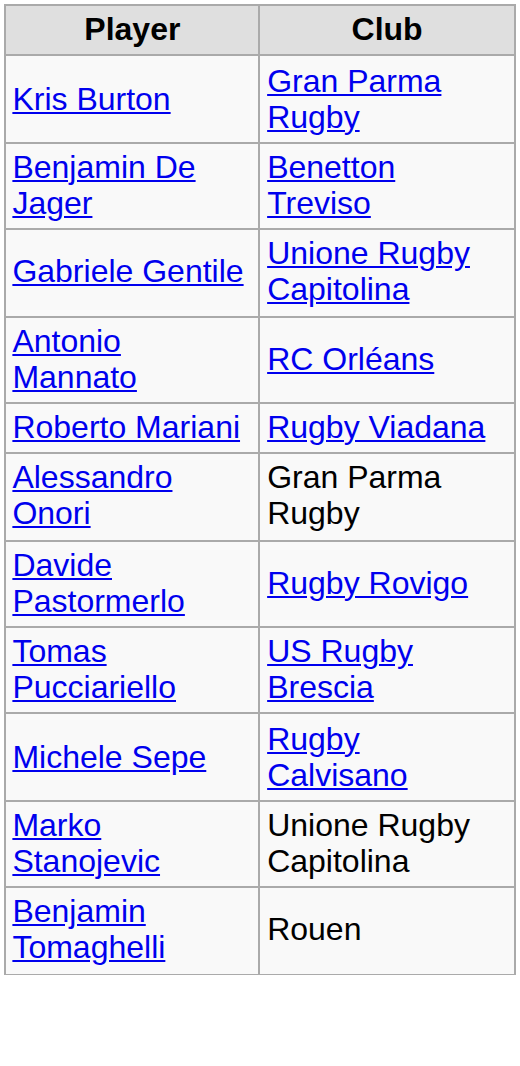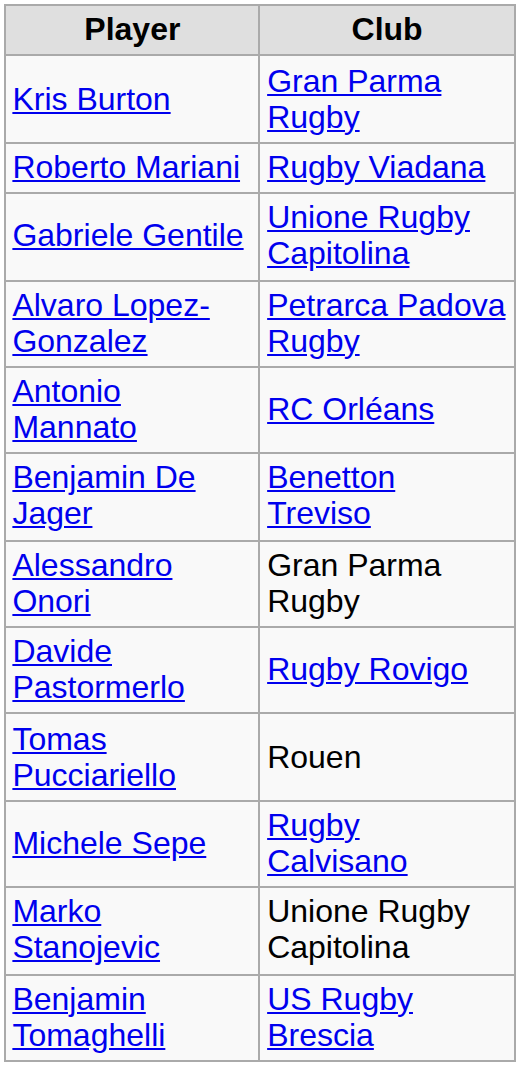 <table class="wikitable">
 <tr align="center" bgcolor="#dfdfdf">
 <td width="120"><strong>Player</strong></td>
 <td width="120"><strong>Club</strong></td>
 </tr>
 <tr align="left">
 <td><a href='#'>Kris Burton</a></td>
 <td> <a href='#'>Gran Parma Rugby</a></td>
 </tr>
 <tr align="left">
-<td><a href='#'>Benjamin De Jager</a></td>
-<td> <a href='#'>Benetton Treviso</a></td>
+<td><a href='#'>Roberto Mariani</a></td>
+<td> <a href='#'>Rugby Viadana</a></td>
 </tr>
 <tr align="left">
 <td><a href='#'>Gabriele Gentile</a></td>
 <td> <a href='#'>Unione Rugby Capitolina</a></td>
 </tr>
 <tr align="left">
+<td><a href='#'>Alvaro Lopez-Gonzalez</a></td>
+<td> <a href='#'>Petrarca Padova Rugby</a></td>
+</tr>
+<tr align="left">
 <td><a href='#'>Antonio Mannato</a></td>
 <td> <a href='#'>RC Orléans</a></td>
 </tr>
 <tr align="left">
-<td><a href='#'>Roberto Mariani</a></td>
-<td> <a href='#'>Rugby Viadana</a></td>
+<td><a href='#'>Benjamin De Jager</a></td>
+<td> <a href='#'>Benetton Treviso</a></td>
 </tr>
 <tr align="left">
 <td><a href='#'>Alessandro Onori</a></td>
 <td> Gran Parma Rugby</td>
 </tr>
 <tr align="left">
 <td><a href='#'>Davide Pastormerlo</a></td>
 <td> <a href='#'>Rugby Rovigo</a></td>
 </tr>
 <tr align="left">
 <td><a href='#'>Tomas Pucciariello</a></td>
-<td> <a href='#'>US Rugby Brescia</a></td>
+<td> Rouen</td>
 </tr>
 <tr align="left">
 <td><a href='#'>Michele Sepe</a></td>
 <td> <a href='#'>Rugby Calvisano</a></td>
 </tr>
 <tr align="left">
 <td><a href='#'>Marko Stanojevic</a></td>
 <td> Unione Rugby Capitolina</td>
 </tr>
 <tr align="left">
 <td><a href='#'>Benjamin Tomaghelli</a></td>
-<td> Rouen</td>
+<td> <a href='#'>US Rugby Brescia</a></td>
 </tr>
 </table>
